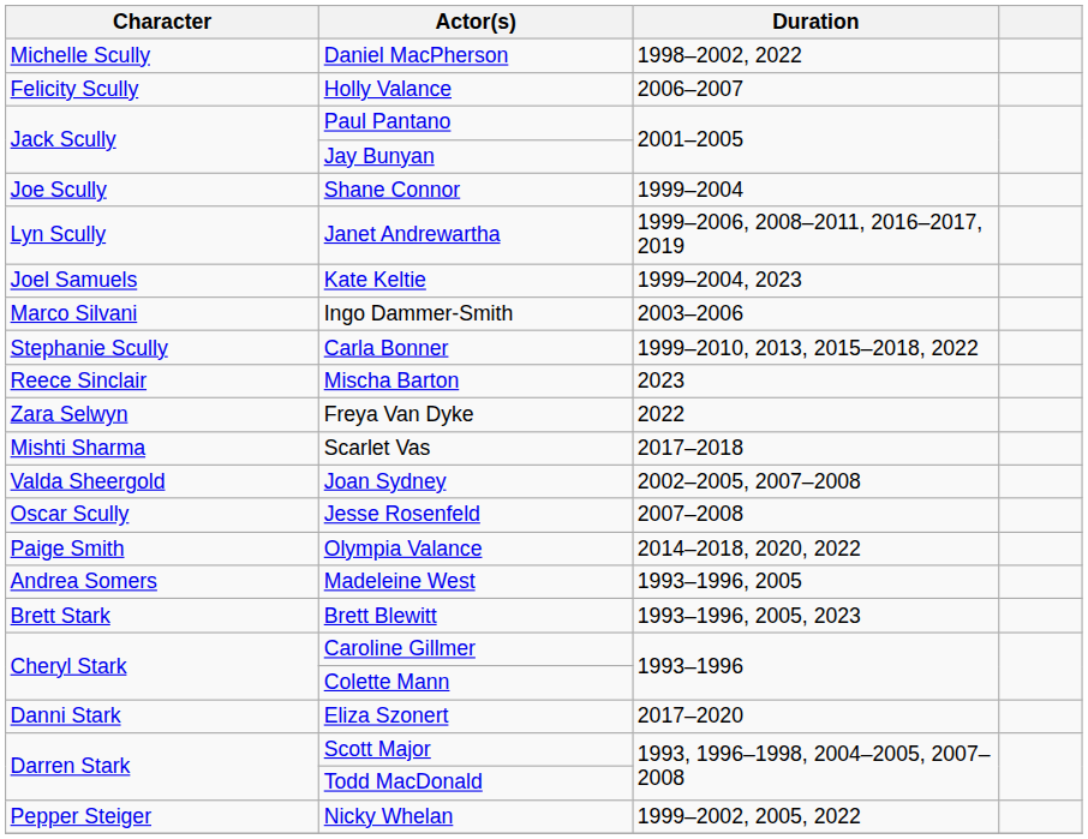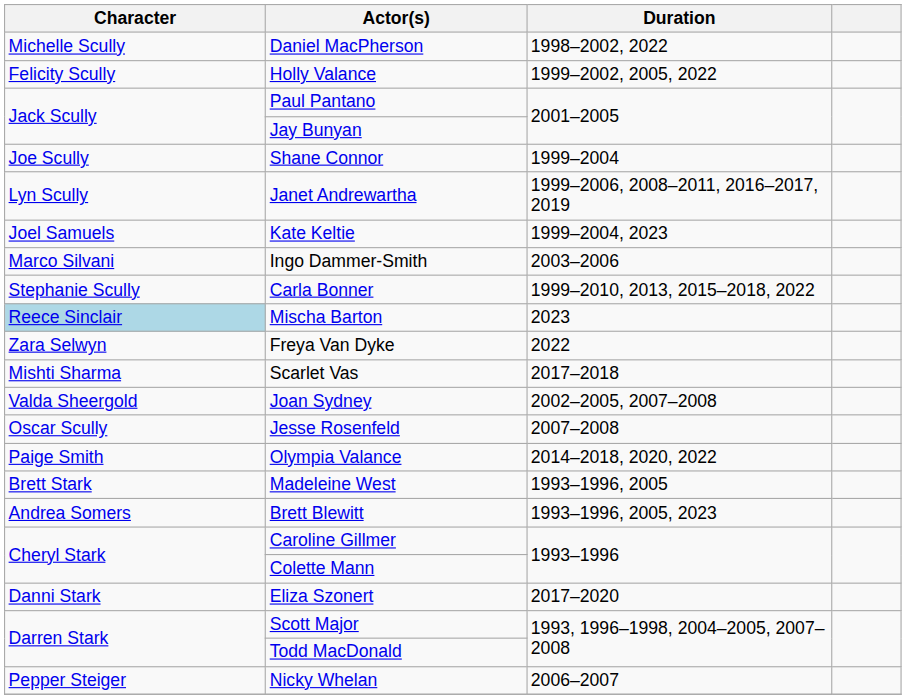 <table class="wikitable">
 <tr>
 <th scope="col" width="230">Character</th>
 <th scope="col" width="230">Actor(s)</th>
 <th scope="col" width="270">Duration</th>
 <th scope="col" width="55"></th>
 </tr>
 <tr>
 <td><a href='#'>Michelle Scully</a></td>
 <td><a href='#'>Daniel MacPherson</a></td>
 <td>1998–2002, 2022</td>
 <td></td>
 </tr>
 <tr>
 <td><a href='#'>Felicity Scully</a></td>
 <td><a href='#'>Holly Valance</a></td>
-<td>2006–2007</td>
+<td>1999–2002, 2005, 2022</td>
 <td></td>
 </tr>
 <tr>
 <td rowspan="2"><a href='#'>Jack Scully</a></td>
 <td><a href='#'>Paul Pantano</a></td>
 <td rowspan="2">2001–2005</td>
 <td rowspan="2"></td>
 </tr>
 <tr>
 <td><a href='#'>Jay Bunyan</a></td>
 </tr>
 <tr>
 <td><a href='#'>Joe Scully</a></td>
 <td><a href='#'>Shane Connor</a></td>
 <td>1999–2004</td>
 <td></td>
 </tr>
 <tr>
 <td><a href='#'>Lyn Scully</a></td>
 <td><a href='#'>Janet Andrewartha</a></td>
 <td>1999–2006, 2008–2011, 2016–2017, 2019</td>
 <td></td>
 </tr>
 <tr>
 <td><a href='#'>Joel Samuels</a></td>
 <td><a href='#'>Kate Keltie</a></td>
 <td>1999–2004, 2023</td>
 <td></td>
 </tr>
 <tr>
 <td><a href='#'>Marco Silvani</a></td>
 <td>Ingo Dammer-Smith</td>
 <td>2003–2006</td>
 <td></td>
 </tr>
 <tr>
 <td><a href='#'>Stephanie Scully</a></td>
 <td><a href='#'>Carla Bonner</a></td>
 <td>1999–2010, 2013, 2015–2018, 2022</td>
 <td></td>
 </tr>
 <tr>
-<td><a href='#'>Reece Sinclair</a></td>
+<td style="background: lightblue;"><a href='#'>Reece Sinclair</a></td>
 <td><a href='#'>Mischa Barton</a></td>
 <td>2023</td>
 <td></td>
 </tr>
 <tr>
 <td><a href='#'>Zara Selwyn</a></td>
 <td>Freya Van Dyke</td>
 <td>2022</td>
 <td></td>
 </tr>
 <tr>
 <td><a href='#'>Mishti Sharma</a></td>
 <td>Scarlet Vas</td>
 <td>2017–2018</td>
 <td></td>
 </tr>
 <tr>
 <td><a href='#'>Valda Sheergold</a></td>
 <td><a href='#'>Joan Sydney</a></td>
 <td>2002–2005, 2007–2008</td>
 <td></td>
 </tr>
 <tr>
 <td><a href='#'>Oscar Scully</a></td>
 <td><a href='#'>Jesse Rosenfeld</a></td>
 <td>2007–2008</td>
 <td></td>
 </tr>
 <tr>
 <td><a href='#'>Paige Smith</a></td>
 <td><a href='#'>Olympia Valance</a></td>
 <td>2014–2018, 2020, 2022</td>
 <td></td>
 </tr>
 <tr>
-<td><a href='#'>Andrea Somers</a></td>
+<td><a href='#'>Brett Stark</a></td>
 <td><a href='#'>Madeleine West</a></td>
 <td>1993–1996, 2005</td>
 <td></td>
 </tr>
 <tr>
-<td><a href='#'>Brett Stark</a></td>
+<td><a href='#'>Andrea Somers</a></td>
 <td><a href='#'>Brett Blewitt</a></td>
 <td>1993–1996, 2005, 2023</td>
 <td></td>
 </tr>
 <tr>
 <td rowspan="2"><a href='#'>Cheryl Stark</a></td>
 <td><a href='#'>Caroline Gillmer</a></td>
 <td rowspan="2">1993–1996</td>
 <td rowspan="2"></td>
 </tr>
 <tr>
 <td><a href='#'>Colette Mann</a></td>
 </tr>
 <tr>
 <td><a href='#'>Danni Stark</a></td>
 <td><a href='#'>Eliza Szonert</a></td>
 <td>2017–2020</td>
 <td></td>
 </tr>
 <tr>
 <td rowspan="2"><a href='#'>Darren Stark</a></td>
 <td><a href='#'>Scott Major</a></td>
 <td rowspan="2">1993, 1996–1998, 2004–2005, 2007–2008</td>
 <td rowspan="2"></td>
 </tr>
 <tr>
 <td><a href='#'>Todd MacDonald</a></td>
 </tr>
 <tr>
 <td><a href='#'>Pepper Steiger</a></td>
 <td><a href='#'>Nicky Whelan</a></td>
-<td>1999–2002, 2005, 2022</td>
+<td>2006–2007</td>
 <td></td>
 </tr>
 <tr>
 </tr>
 </table>
